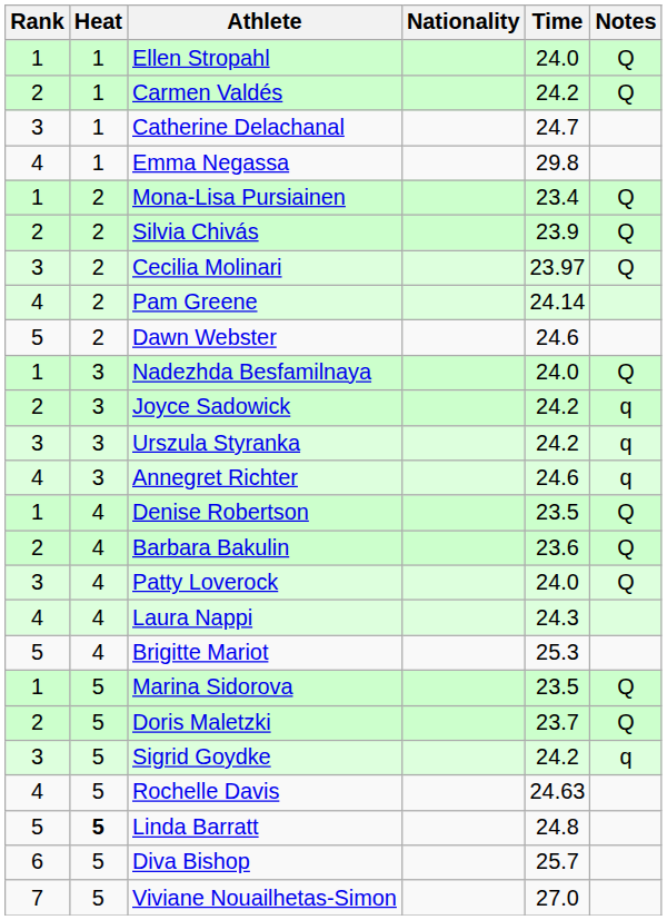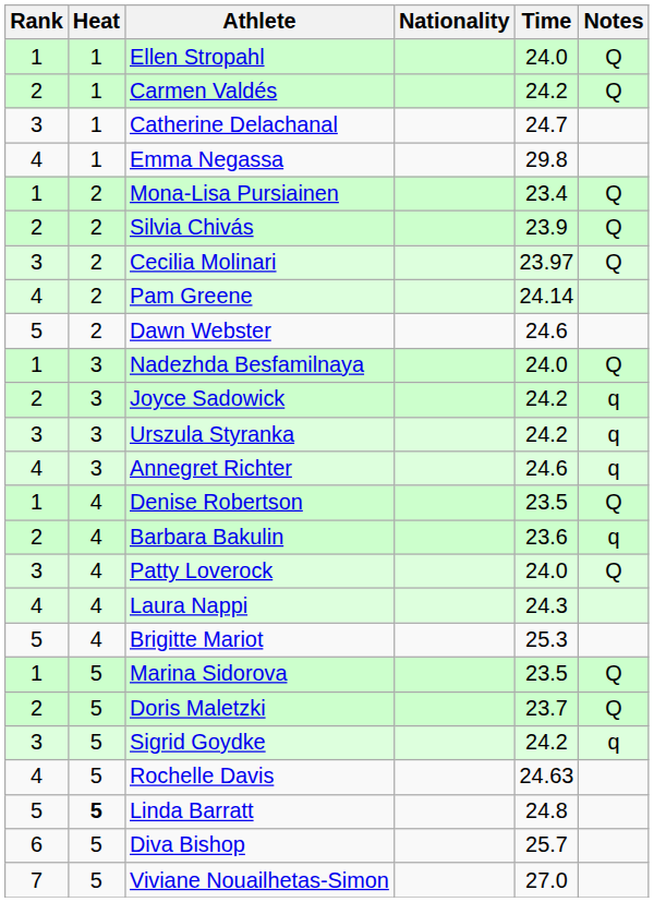 <table class="wikitable sortable" style="text-align:center">
 <tr>
 <th>Rank</th>
 <th>Heat</th>
 <th>Athlete</th>
 <th>Nationality</th>
 <th>Time</th>
 <th>Notes</th>
 </tr>
 <tr bgcolor=ccffcc>
 <td>1</td>
 <td>1</td>
 <td align=left><a href='#'>Ellen Stropahl</a></td>
 <td align=left></td>
 <td>24.0</td>
 <td>Q</td>
 </tr>
 <tr bgcolor=ccffcc>
 <td>2</td>
 <td>1</td>
 <td align=left><a href='#'>Carmen Valdés</a></td>
 <td align=left></td>
 <td>24.2</td>
 <td>Q</td>
 </tr>
 <tr>
 <td>3</td>
 <td>1</td>
 <td align=left><a href='#'>Catherine Delachanal</a></td>
 <td align=left></td>
 <td>24.7</td>
 <td></td>
 </tr>
 <tr>
 <td>4</td>
 <td>1</td>
 <td align=left><a href='#'>Emma Negassa</a></td>
 <td align=left></td>
 <td>29.8</td>
 <td></td>
 </tr>
 <tr bgcolor=ccffcc>
 <td>1</td>
 <td>2</td>
 <td align=left><a href='#'>Mona-Lisa Pursiainen</a></td>
 <td align=left></td>
 <td>23.4</td>
 <td>Q</td>
 </tr>
 <tr bgcolor=ccffcc>
 <td>2</td>
 <td>2</td>
 <td align=left><a href='#'>Silvia Chivás</a></td>
 <td align=left></td>
 <td>23.9</td>
 <td>Q</td>
 </tr>
 <tr bgcolor=ddffdd>
 <td>3</td>
 <td>2</td>
 <td align=left><a href='#'>Cecilia Molinari</a></td>
 <td align=left></td>
 <td>23.97</td>
 <td>Q</td>
 </tr>
 <tr bgcolor=ddffdd>
 <td>4</td>
 <td>2</td>
 <td align=left><a href='#'>Pam Greene</a></td>
 <td align=left></td>
 <td>24.14</td>
 <td></td>
 </tr>
 <tr>
 <td>5</td>
 <td>2</td>
 <td align=left><a href='#'>Dawn Webster</a></td>
 <td align=left></td>
 <td>24.6</td>
 <td></td>
 </tr>
 <tr bgcolor=ccffcc>
 <td>1</td>
 <td>3</td>
 <td align=left><a href='#'>Nadezhda Besfamilnaya</a></td>
 <td align=left></td>
 <td>24.0</td>
 <td>Q</td>
 </tr>
 <tr bgcolor=ccffcc>
 <td>2</td>
 <td>3</td>
 <td align=left><a href='#'>Joyce Sadowick</a></td>
 <td align=left></td>
 <td>24.2</td>
 <td>q</td>
 </tr>
 <tr bgcolor=ddffdd>
 <td>3</td>
 <td>3</td>
 <td align=left><a href='#'>Urszula Styranka</a></td>
 <td align=left></td>
 <td>24.2</td>
 <td>q</td>
 </tr>
 <tr bgcolor=ddffdd>
 <td>4</td>
 <td>3</td>
 <td align=left><a href='#'>Annegret Richter</a></td>
 <td align=left></td>
 <td>24.6</td>
 <td>q</td>
 </tr>
 <tr bgcolor=ccffcc>
 <td>1</td>
 <td>4</td>
 <td align=left><a href='#'>Denise Robertson</a></td>
 <td align=left></td>
 <td>23.5</td>
 <td>Q</td>
 </tr>
 <tr bgcolor=ccffcc>
 <td>2</td>
 <td>4</td>
 <td align=left><a href='#'>Barbara Bakulin</a></td>
 <td align=left></td>
 <td>23.6</td>
-<td>Q</td>
+<td>q</td>
 </tr>
 <tr bgcolor=ddffdd>
 <td>3</td>
 <td>4</td>
 <td align=left><a href='#'>Patty Loverock</a></td>
 <td align=left></td>
 <td>24.0</td>
 <td>Q</td>
 </tr>
 <tr bgcolor=ddffdd>
 <td>4</td>
 <td>4</td>
 <td align=left><a href='#'>Laura Nappi</a></td>
 <td align=left></td>
 <td>24.3</td>
 <td></td>
 </tr>
 <tr>
 <td>5</td>
 <td>4</td>
 <td align=left><a href='#'>Brigitte Mariot</a></td>
 <td align=left></td>
 <td>25.3</td>
 <td></td>
 </tr>
 <tr bgcolor=ccffcc>
 <td>1</td>
 <td>5</td>
 <td align=left><a href='#'>Marina Sidorova</a></td>
 <td align=left></td>
 <td>23.5</td>
 <td>Q</td>
 </tr>
 <tr bgcolor=ccffcc>
 <td>2</td>
 <td>5</td>
 <td align=left><a href='#'>Doris Maletzki</a></td>
 <td align=left></td>
 <td>23.7</td>
 <td>Q</td>
 </tr>
 <tr bgcolor=ddffdd>
 <td>3</td>
 <td>5</td>
 <td align=left><a href='#'>Sigrid Goydke</a></td>
 <td align=left></td>
 <td>24.2</td>
 <td>q</td>
 </tr>
 <tr>
 <td>4</td>
 <td>5</td>
 <td align=left><a href='#'>Rochelle Davis</a></td>
 <td align=left></td>
 <td>24.63</td>
 <td></td>
 </tr>
 <tr>
 <td>5</td>
 <td><strong>5</strong></td>
 <td align=left><a href='#'>Linda Barratt</a></td>
 <td align=left></td>
 <td>24.8</td>
 <td></td>
 </tr>
 <tr>
 <td>6</td>
 <td>5</td>
 <td align=left><a href='#'>Diva Bishop</a></td>
 <td align=left></td>
 <td>25.7</td>
 <td></td>
 </tr>
 <tr>
 <td>7</td>
 <td>5</td>
 <td align=left><a href='#'>Viviane Nouailhetas-Simon</a></td>
 <td align=left></td>
 <td>27.0</td>
 <td></td>
 </tr>
 </table>
